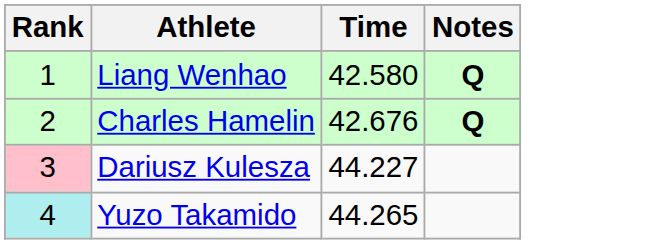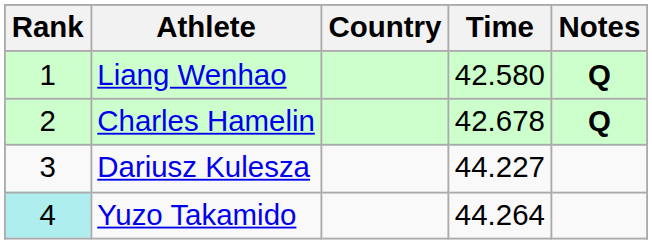 <table class="wikitable sortable" style="text-align:center">
 <tr>
 <th>Rank</th>
 <th>Athlete</th>
+<th>Country</th>
 <th>Time</th>
 <th>Notes</th>
 </tr>
 <tr bgcolor="#ccffcc">
 <td>1</td>
 <td align=left><a href='#'>Liang Wenhao</a></td>
+<td align=left></td>
 <td>42.580</td>
 <td><strong>Q</strong></td>
 </tr>
 <tr bgcolor="#ccffcc">
 <td>2</td>
 <td align=left><a href='#'>Charles Hamelin</a></td>
-<td>42.676</td>
+<td align=left></td>
+<td>42.678</td>
 <td><strong>Q</strong></td>
 </tr>
 <tr>
-<td style="background: pink;">3</td>
+<td>3</td>
 <td align=left><a href='#'>Dariusz Kulesza</a></td>
+<td align=left></td>
 <td>44.227</td>
 <td></td>
 </tr>
 <tr>
 <td style="background: paleturquoise;">4</td>
 <td align=left><a href='#'>Yuzo Takamido</a></td>
-<td>44.265</td>
+<td align=left></td>
+<td>44.264</td>
 <td></td>
 </tr>
 </table>
